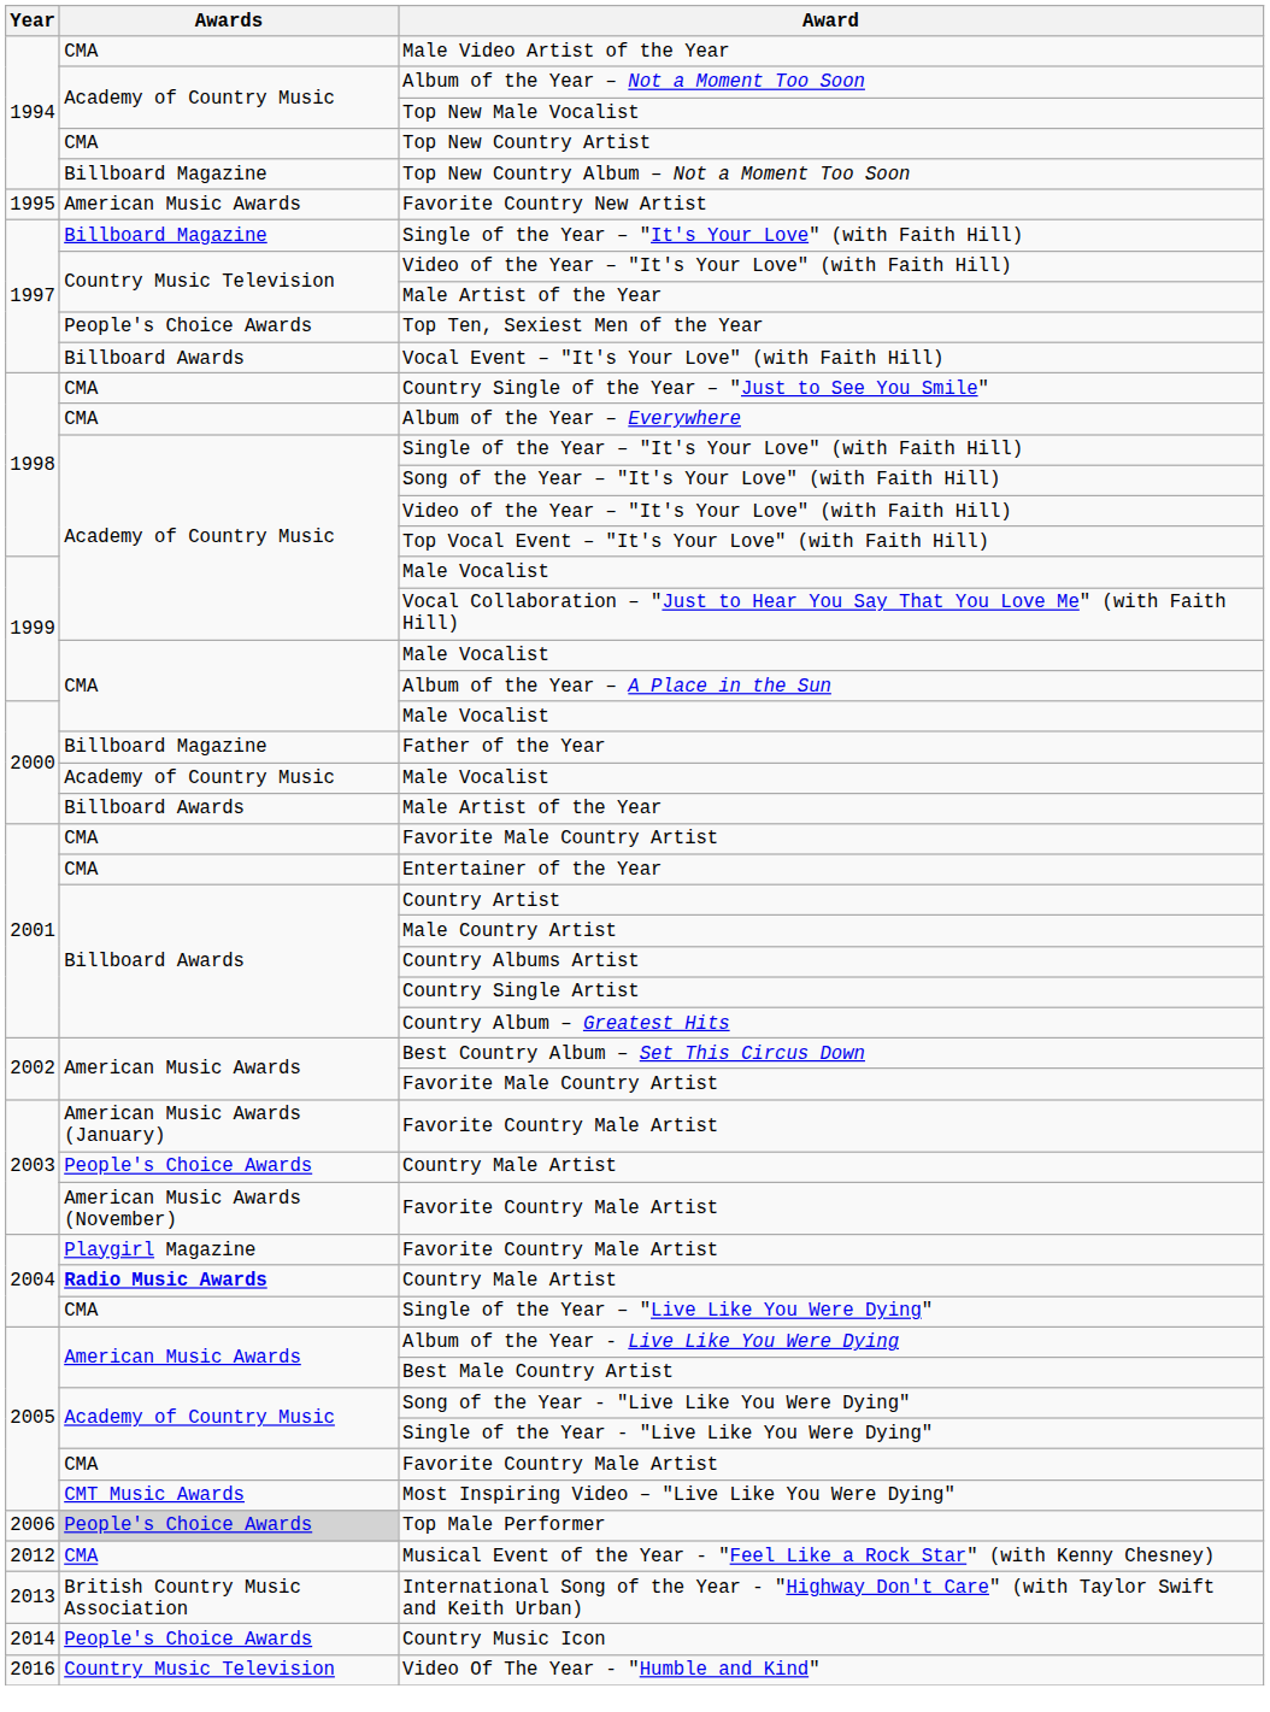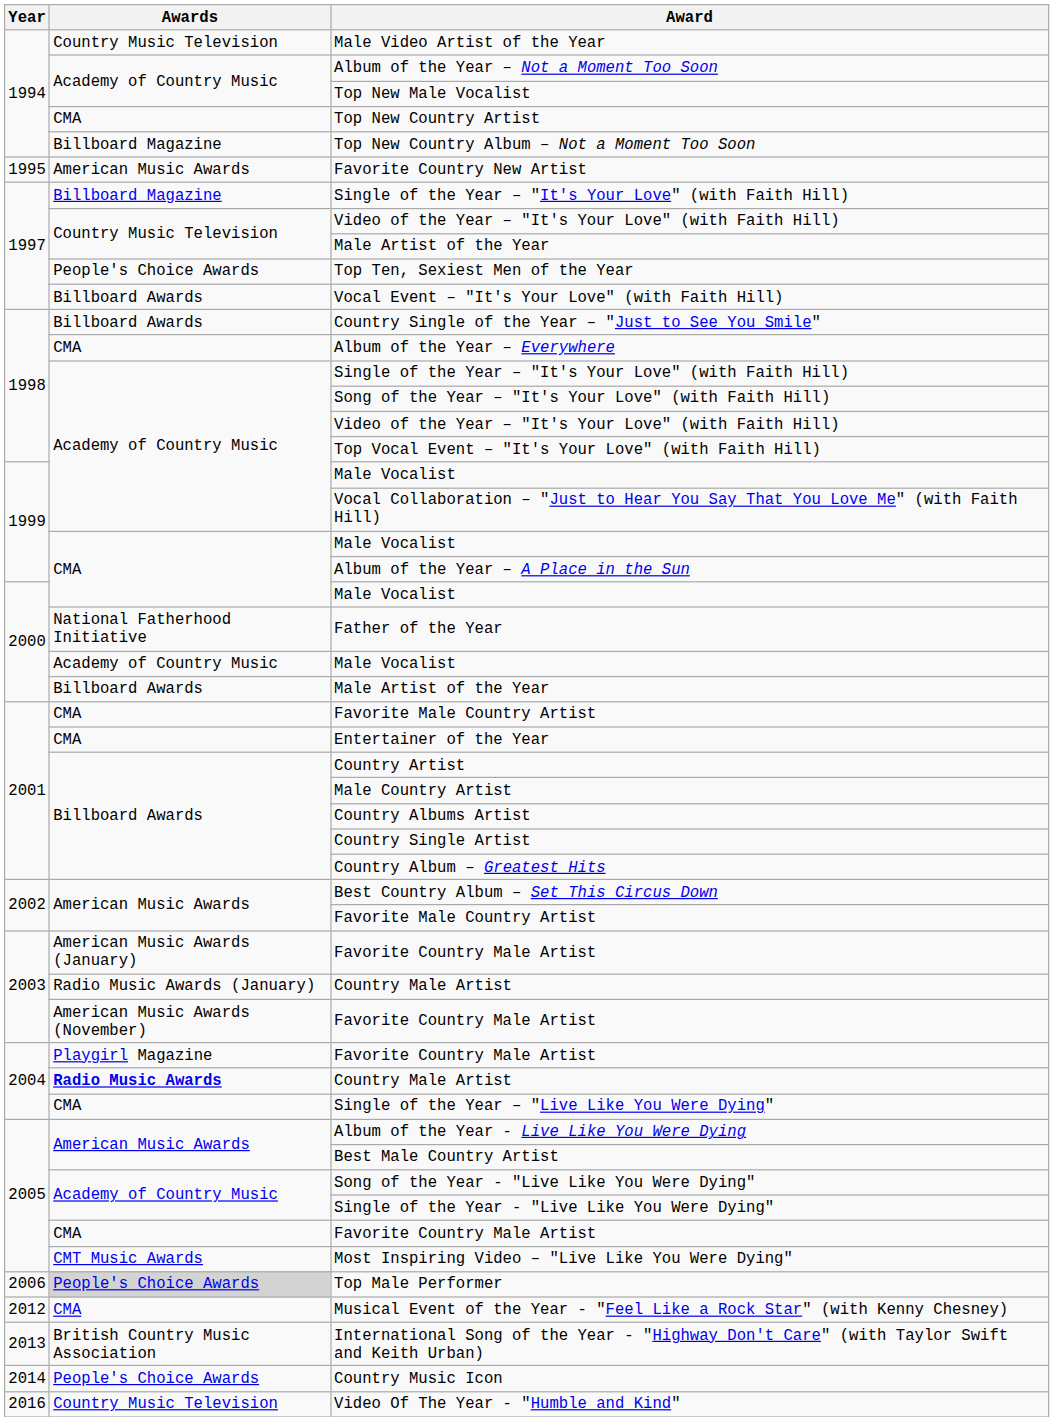 <table class="wikitable">
 <tr>
 <th>Year</th>
 <th>Awards</th>
 <th>Award</th>
 </tr>
 <tr>
 <td rowspan=5>1994</td>
-<td>CMA</td>
+<td>Country Music Television</td>
 <td>Male Video Artist of the Year</td>
 </tr>
 <tr>
 <td rowspan=2>Academy of Country Music</td>
 <td>Album of the Year – <em><a href='#'>Not a Moment Too Soon</a></em></td>
 </tr>
 <tr>
 <td>Top New Male Vocalist</td>
 </tr>
 <tr>
 <td>CMA</td>
 <td>Top New Country Artist</td>
 </tr>
 <tr>
 <td>Billboard Magazine</td>
 <td>Top New Country Album – <em>Not a Moment Too Soon</em></td>
 </tr>
 <tr>
 <td>1995</td>
 <td>American Music Awards</td>
 <td>Favorite Country New Artist</td>
 </tr>
 <tr>
 <td rowspan=5>1997</td>
 <td><a href='#'>Billboard Magazine</a></td>
 <td>Single of the Year – "<a href='#'>It's Your Love</a>" (with Faith Hill)</td>
 </tr>
 <tr>
 <td rowspan=2>Country Music Television</td>
 <td>Video of the Year – "It's Your Love" (with Faith Hill)</td>
 </tr>
 <tr>
 <td>Male Artist of the Year</td>
 </tr>
 <tr>
 <td>People's Choice Awards</td>
 <td>Top Ten, Sexiest Men of the Year</td>
 </tr>
 <tr>
 <td>Billboard Awards</td>
 <td>Vocal Event – "It's Your Love" (with Faith Hill)</td>
 </tr>
 <tr>
 <td rowspan=6>1998</td>
-<td>CMA</td>
+<td>Billboard Awards</td>
 <td>Country Single of the Year – "<a href='#'>Just to See You Smile</a>"</td>
 </tr>
 <tr>
 <td>CMA</td>
 <td>Album of the Year – <em><a href='#'>Everywhere</a></em></td>
 </tr>
 <tr>
 <td rowspan=6>Academy of Country Music</td>
 <td>Single of the Year – "It's Your Love" (with Faith Hill)</td>
 </tr>
 <tr>
 <td>Song of the Year – "It's Your Love" (with Faith Hill)</td>
 </tr>
 <tr>
 <td>Video of the Year – "It's Your Love" (with Faith Hill)</td>
 </tr>
 <tr>
 <td>Top Vocal Event – "It's Your Love" (with Faith Hill)</td>
 </tr>
 <tr>
 <td rowspan=4>1999</td>
 <td>Male Vocalist</td>
 </tr>
 <tr>
 <td>Vocal Collaboration – "<a href='#'>Just to Hear You Say That You Love Me</a>" (with Faith Hill)</td>
 </tr>
 <tr>
 <td rowspan=3>CMA</td>
 <td>Male Vocalist</td>
 </tr>
 <tr>
 <td>Album of the Year – <em><a href='#'>A Place in the Sun</a></em></td>
 </tr>
 <tr>
 <td rowspan=4>2000</td>
 <td>Male Vocalist</td>
 </tr>
 <tr>
-<td>Billboard Magazine</td>
+<td>National Fatherhood Initiative</td>
 <td>Father of the Year</td>
 </tr>
 <tr>
 <td>Academy of Country Music</td>
 <td>Male Vocalist</td>
 </tr>
 <tr>
 <td>Billboard Awards</td>
 <td>Male Artist of the Year</td>
 </tr>
 <tr>
 <td rowspan=7>2001</td>
 <td>CMA</td>
 <td>Favorite Male Country Artist</td>
 </tr>
 <tr>
 <td>CMA</td>
 <td>Entertainer of the Year</td>
 </tr>
 <tr>
 <td rowspan=5>Billboard Awards</td>
 <td>Country Artist</td>
 </tr>
 <tr>
 <td>Male Country Artist</td>
 </tr>
 <tr>
 <td>Country Albums Artist</td>
 </tr>
 <tr>
 <td>Country Single Artist</td>
 </tr>
 <tr>
 <td>Country Album – <em><a href='#'>Greatest Hits</a></em></td>
 </tr>
 <tr>
 <td rowspan=2>2002</td>
 <td rowspan=2>American Music Awards</td>
 <td>Best Country Album – <em><a href='#'>Set This Circus Down</a></em></td>
 </tr>
 <tr>
 <td>Favorite Male Country Artist</td>
 </tr>
 <tr>
 <td rowspan=3>2003</td>
 <td>American Music Awards (January)</td>
 <td>Favorite Country Male Artist</td>
 </tr>
 <tr>
-<td><a href='#'>People's Choice Awards</a></td>
+<td>Radio Music Awards (January)</td>
 <td>Country Male Artist</td>
 </tr>
 <tr>
 <td>American Music Awards (November)</td>
 <td>Favorite Country Male Artist</td>
 </tr>
 <tr>
 <td rowspan=3>2004</td>
 <td><a href='#'>Playgirl</a> Magazine</td>
 <td>Favorite Country Male Artist</td>
 </tr>
 <tr>
 <td><strong><a href='#'>Radio Music Awards</a></strong></td>
 <td>Country Male Artist</td>
 </tr>
 <tr>
 <td>CMA</td>
 <td>Single of the Year – "<a href='#'>Live Like You Were Dying</a>"</td>
 </tr>
 <tr>
 <td rowspan=6>2005</td>
 <td rowspan=2><a href='#'>American Music Awards</a></td>
 <td>Album of the Year - <em><a href='#'>Live Like You Were Dying</a></em></td>
 </tr>
 <tr>
 <td>Best Male Country Artist</td>
 </tr>
 <tr>
 <td rowspan=2><a href='#'>Academy of Country Music</a></td>
 <td>Song of the Year - "Live Like You Were Dying"</td>
 </tr>
 <tr>
 <td>Single of the Year - "Live Like You Were Dying"</td>
 </tr>
 <tr>
 <td>CMA</td>
 <td>Favorite Country Male Artist</td>
 </tr>
 <tr>
 <td><a href='#'>CMT Music Awards</a></td>
 <td>Most Inspiring Video – "Live Like You Were Dying"</td>
 </tr>
 <tr>
 <td>2006</td>
 <td style="background: lightgrey;"><a href='#'>People's Choice Awards</a></td>
 <td>Top Male Performer</td>
 </tr>
 <tr>
 <td>2012</td>
 <td><a href='#'>CMA</a></td>
 <td>Musical Event of the Year - "<a href='#'>Feel Like a Rock Star</a>" (with Kenny Chesney)</td>
 </tr>
 <tr>
 <td>2013</td>
 <td>British Country Music Association</td>
 <td>International Song of the Year - "<a href='#'>Highway Don't Care</a>" (with  Taylor Swift and Keith Urban)</td>
 </tr>
 <tr>
 <td>2014</td>
 <td><a href='#'>People's Choice Awards</a></td>
 <td>Country Music Icon</td>
 </tr>
 <tr>
 <td>2016</td>
 <td><a href='#'>Country Music Television</a></td>
 <td>Video Of The Year - "<a href='#'>Humble and Kind</a>"</td>
 </tr>
 </table>
